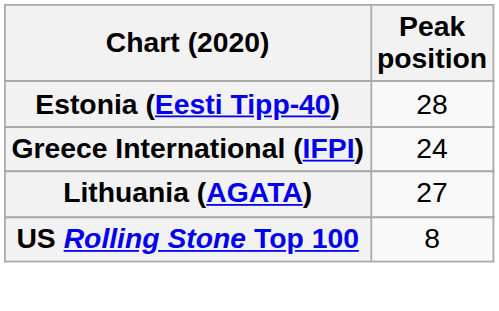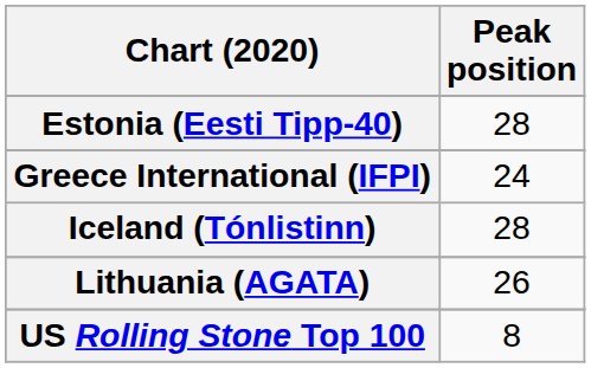 <table class="wikitable sortable plainrowheaders" style="text-align:center">
 <tr>
 <th scope="col">Chart (2020)</th>
 <th scope="col">Peak<br>position</th>
 </tr>
 <tr>
 </tr>
 <tr>
 </tr>
 <tr>
 </tr>
 <tr>
 <th scope="row">Estonia (<a href='#'>Eesti Tipp-40</a>)</th>
 <td>28</td>
 </tr>
 <tr>
 </tr>
 <tr>
 <th scope="row">Greece International (<a href='#'>IFPI</a>)</th>
 <td>24</td>
 </tr>
 <tr>
+<th scope="row">Iceland (<a href='#'>Tónlistinn</a>)</th>
+<td>28</td>
+</tr>
+<tr>
 </tr>
 <tr>
 <th scope="row">Lithuania (<a href='#'>AGATA</a>)</th>
-<td>27</td>
+<td>26</td>
 </tr>
 <tr>
 </tr>
 <tr>
 </tr>
 <tr>
 </tr>
 <tr>
 </tr>
 <tr>
 </tr>
 <tr>
 </tr>
 <tr>
 <th scope="row">US <a href='#'><em>Rolling Stone</em> Top 100</a></th>
 <td>8</td>
 </tr>
 </table>
